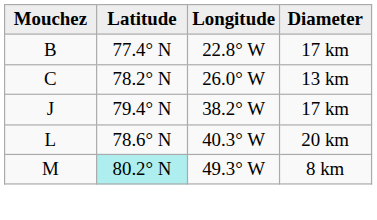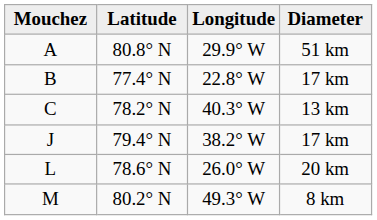 <table class="wikitable">
 <tr>
 <th width="25%" style="background:#eeeeee;">Mouchez</th>
 <th width="25%" style="background:#eeeeee;">Latitude</th>
 <th width="25%" style="background:#eeeeee;">Longitude</th>
 <th width="25%" style="background:#eeeeee;">Diameter</th>
+</tr>
+<tr>
+<td align="center">A</td>
+<td align="center">80.8° N</td>
+<td align="center">29.9° W</td>
+<td align="center">51 km</td>
 </tr>
 <tr>
 <td align="center">B</td>
 <td align="center">77.4° N</td>
 <td align="center">22.8° W</td>
 <td align="center">17 km</td>
 </tr>
 <tr>
 <td align="center">C</td>
 <td align="center">78.2° N</td>
-<td align="center">26.0° W</td>
+<td align="center">40.3° W</td>
 <td align="center">13 km</td>
 </tr>
 <tr>
 <td align="center">J</td>
 <td align="center">79.4° N</td>
 <td align="center">38.2° W</td>
 <td align="center">17 km</td>
 </tr>
 <tr>
 <td align="center">L</td>
 <td align="center">78.6° N</td>
-<td align="center">40.3° W</td>
+<td align="center">26.0° W</td>
 <td align="center">20 km</td>
 </tr>
 <tr>
 <td align="center">M</td>
-<td align="center" style="background: paleturquoise;">80.2° N</td>
+<td align="center">80.2° N</td>
 <td align="center">49.3° W</td>
 <td align="center">8 km</td>
 </tr>
 </table>
